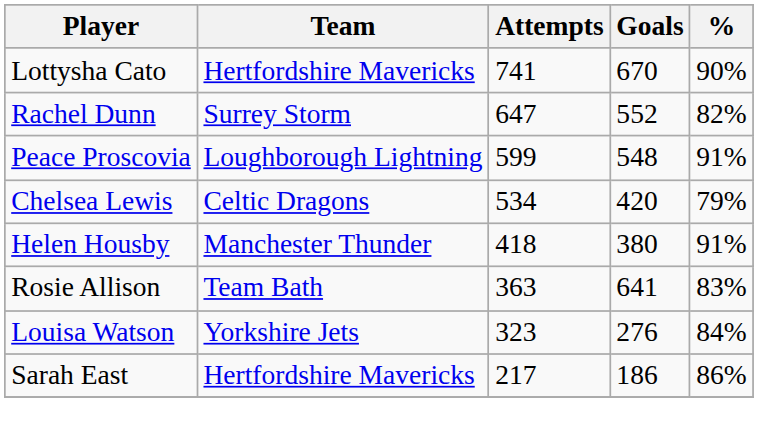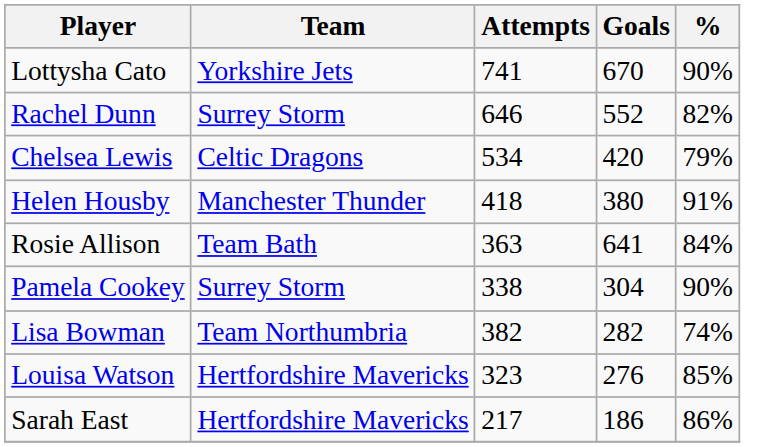 <table class="wikitable collapsible">
 <tr>
 <th>Player</th>
 <th>Team</th>
 <th>Attempts</th>
 <th>Goals</th>
 <th>%</th>
 </tr>
 <tr>
 <td> Lottysha Cato</td>
-<td><a href='#'>Hertfordshire Mavericks</a></td>
+<td><a href='#'>Yorkshire Jets</a></td>
 <td>741</td>
 <td>670</td>
 <td>90%</td>
 </tr>
 <tr>
 <td> <a href='#'>Rachel Dunn</a></td>
 <td><a href='#'>Surrey Storm</a></td>
-<td>647</td>
+<td>646</td>
 <td>552</td>
 <td>82%</td>
-</tr>
-<tr>
-<td> <a href='#'>Peace Proscovia</a></td>
-<td><a href='#'>Loughborough Lightning</a></td>
-<td>599</td>
-<td>548</td>
-<td>91%</td>
 </tr>
 <tr>
 <td> <a href='#'>Chelsea Lewis</a></td>
 <td><a href='#'>Celtic Dragons</a></td>
 <td>534</td>
 <td>420</td>
 <td>79%</td>
 </tr>
 <tr>
 <td> <a href='#'>Helen Housby</a></td>
 <td><a href='#'>Manchester Thunder</a></td>
 <td>418</td>
 <td>380</td>
 <td>91%</td>
 </tr>
 <tr>
 <td> Rosie Allison</td>
 <td><a href='#'>Team Bath</a></td>
 <td>363</td>
 <td>641</td>
-<td>83%</td>
+<td>84%</td>
+</tr>
+<tr>
+<td> <a href='#'>Pamela Cookey</a></td>
+<td><a href='#'>Surrey Storm</a></td>
+<td>338</td>
+<td>304</td>
+<td>90%</td>
+</tr>
+<tr>
+<td> <a href='#'>Lisa Bowman</a></td>
+<td><a href='#'>Team Northumbria</a></td>
+<td>382</td>
+<td>282</td>
+<td>74%</td>
 </tr>
 <tr>
 <td> <a href='#'>Louisa Watson</a></td>
-<td><a href='#'>Yorkshire Jets</a></td>
+<td><a href='#'>Hertfordshire Mavericks</a></td>
 <td>323</td>
 <td>276</td>
-<td>84%</td>
+<td>85%</td>
 </tr>
 <tr>
 <td> Sarah East</td>
 <td><a href='#'>Hertfordshire Mavericks</a></td>
 <td>217</td>
 <td>186</td>
 <td>86%</td>
 </tr>
 <tr>
 </tr>
 </table>
